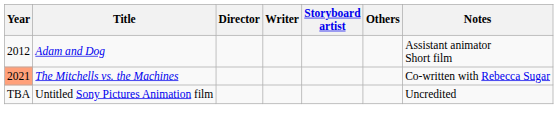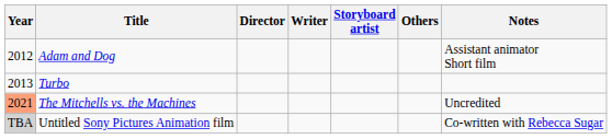 <table class="wikitable">
 <tr>
 <th>Year</th>
 <th>Title</th>
 <th>Director</th>
 <th>Writer</th>
 <th><a href='#'>Storyboard<br>artist</a></th>
 <th>Others</th>
 <th>Notes</th>
 </tr>
 <tr>
 <td>2012</td>
 <td><em><a href='#'>Adam and Dog</a></em></td>
 <td></td>
 <td></td>
 <td></td>
 <td></td>
 <td>Assistant animator<br>Short film</td>
 </tr>
 <tr>
+<td>2013</td>
+<td><em><a href='#'>Turbo</a></em></td>
+<td></td>
+<td></td>
+<td></td>
+<td></td>
+<td></td>
+</tr>
+<tr>
 <td style="background: lightsalmon;">2021</td>
 <td><em><a href='#'>The Mitchells vs. the Machines</a></em></td>
 <td></td>
 <td></td>
 <td></td>
 <td></td>
-<td>Co-written with <a href='#'>Rebecca Sugar</a></td>
+<td>Uncredited</td>
 </tr>
 <tr>
-<td>TBA</td>
+<td style="background: lightgrey;">TBA</td>
 <td>Untitled <a href='#'>Sony Pictures Animation</a> film</td>
 <td></td>
 <td></td>
 <td></td>
 <td></td>
-<td>Uncredited</td>
+<td>Co-written with <a href='#'>Rebecca Sugar</a></td>
 </tr>
 </table>
